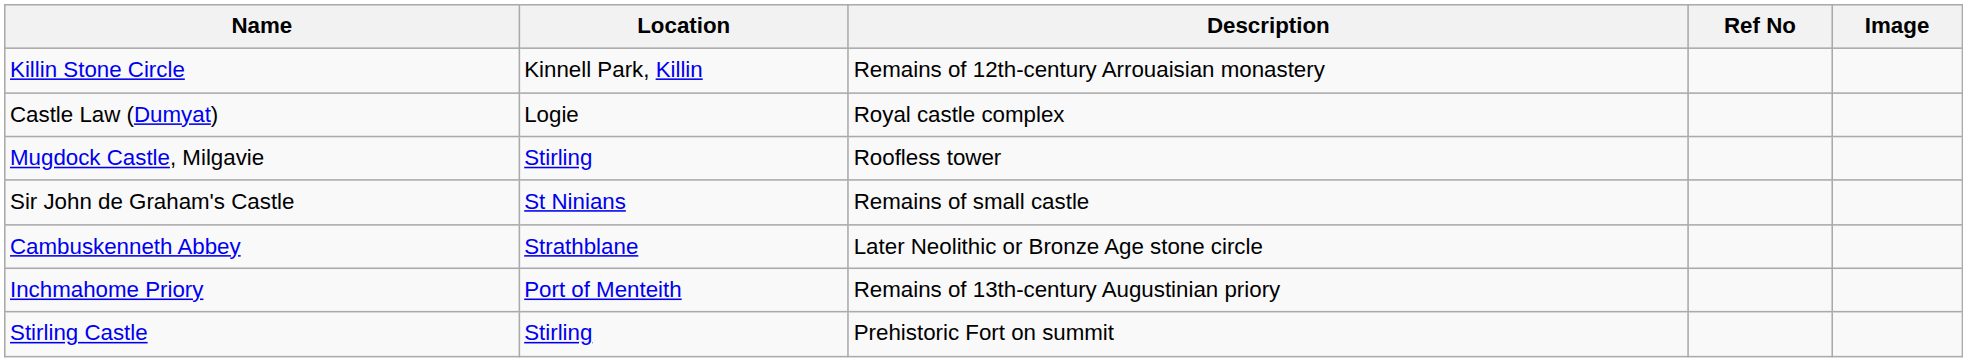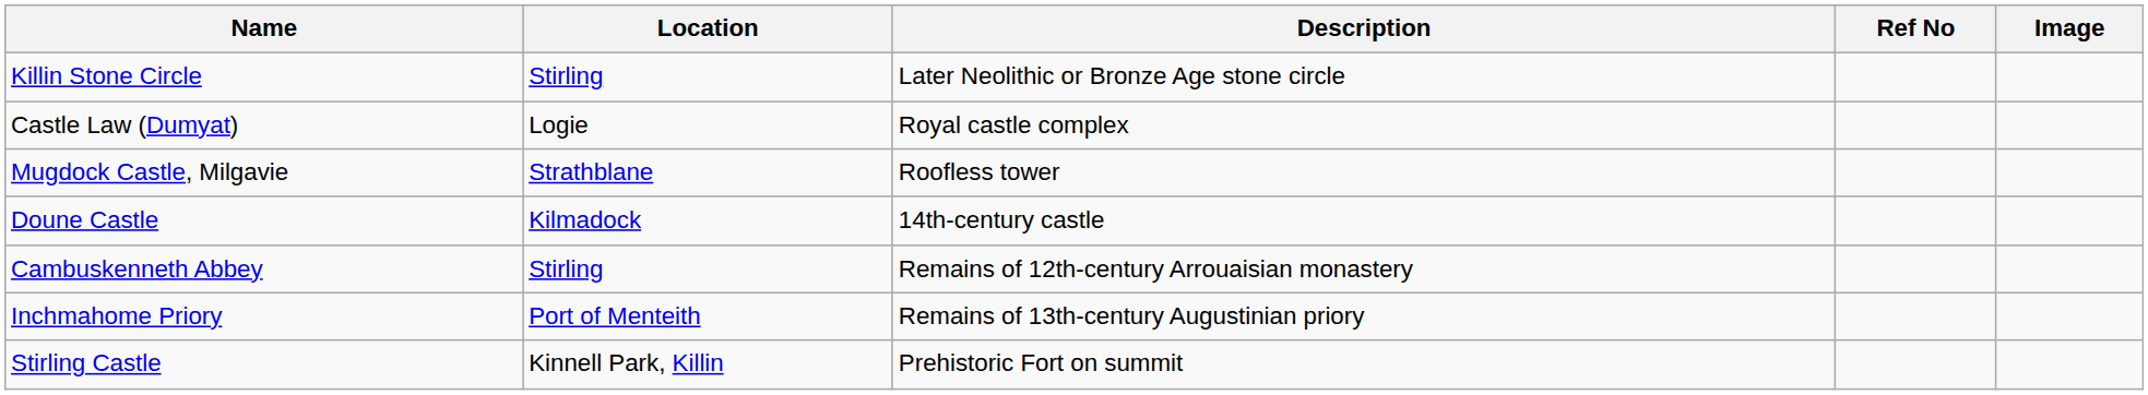 <table class="wikitable sortable" style="font-size: 90%;width:100%;border:0px;text-align:left;line-height:150%;">
 <tr>
 <th>Name</th>
 <th>Location</th>
 <th class="unsortable">Description</th>
 <th>Ref No</th>
 <th class="unsortable">Image</th>
 </tr>
 <tr>
 <td><a href='#'>Killin Stone Circle</a></td>
-<td>Kinnell Park, <a href='#'>Killin</a></td>
-<td>Remains of 12th-century Arrouaisian monastery</td>
+<td><a href='#'>Stirling</a></td>
+<td>Later Neolithic or Bronze Age stone circle</td>
 <td></td>
 <td></td>
 </tr>
 <tr>
 <td>Castle Law (<a href='#'>Dumyat</a>)</td>
 <td>Logie</td>
 <td>Royal castle complex</td>
 <td></td>
 <td></td>
 </tr>
 <tr>
 <td><a href='#'>Mugdock Castle</a>, Milgavie</td>
-<td><a href='#'>Stirling</a></td>
+<td><a href='#'>Strathblane</a></td>
 <td>Roofless tower</td>
 <td></td>
 <td></td>
 </tr>
 <tr>
-<td>Sir John de Graham's Castle</td>
-<td><a href='#'>St Ninians</a></td>
-<td>Remains of small castle</td>
+<td><a href='#'>Doune Castle</a></td>
+<td><a href='#'>Kilmadock</a></td>
+<td>14th-century castle</td>
 <td></td>
 <td></td>
 </tr>
 <tr>
 <td><a href='#'>Cambuskenneth Abbey</a></td>
-<td><a href='#'>Strathblane</a></td>
-<td>Later Neolithic or Bronze Age stone circle</td>
+<td><a href='#'>Stirling</a></td>
+<td>Remains of 12th-century Arrouaisian monastery</td>
 <td></td>
 <td></td>
 </tr>
 <tr>
 <td><a href='#'>Inchmahome Priory</a></td>
 <td><a href='#'>Port of Menteith</a></td>
 <td>Remains of 13th-century Augustinian priory</td>
 <td></td>
 <td></td>
 </tr>
 <tr>
 <td><a href='#'>Stirling Castle</a></td>
-<td><a href='#'>Stirling</a></td>
+<td>Kinnell Park, <a href='#'>Killin</a></td>
 <td>Prehistoric Fort on summit</td>
 <td></td>
 <td></td>
 </tr>
 <tr>
 </tr>
 </table>
